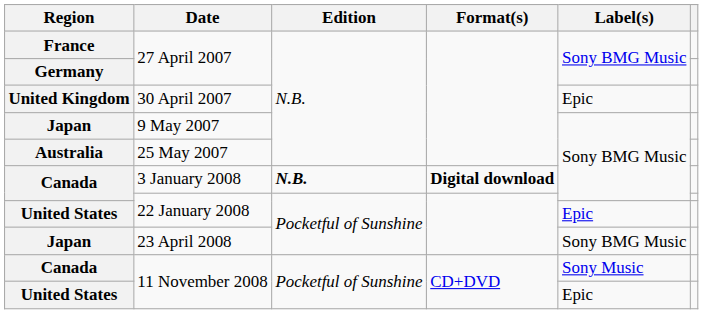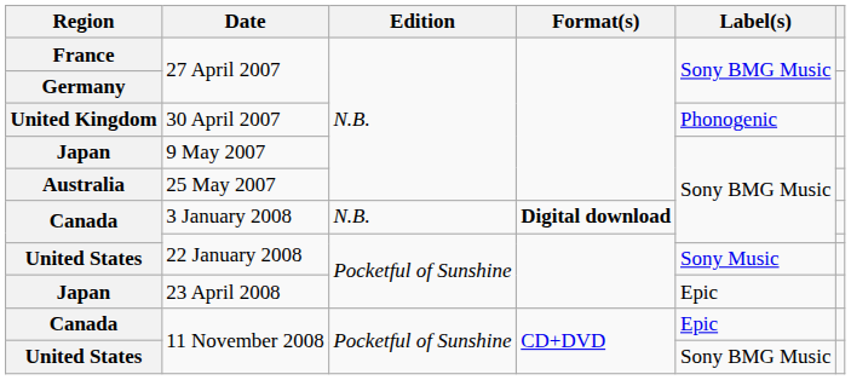 <table class="wikitable plainrowheaders">
 <tr>
 <th scope="col">Region</th>
 <th scope="col">Date</th>
 <th scope="col">Edition</th>
 <th scope="col">Format(s)</th>
 <th scope="col">Label(s)</th>
 <th scope="col"></th>
 </tr>
 <tr>
 <th scope="row">France</th>
 <td rowspan="2">27 April 2007</td>
 <td rowspan="5"><em>N.B.</em> </td>
 <td rowspan="5"></td>
 <td rowspan="2"><a href='#'>Sony BMG Music</a></td>
 <td></td>
 </tr>
 <tr>
 <th scope="row">Germany</th>
 <td></td>
 </tr>
 <tr>
 <th scope="row">United Kingdom</th>
 <td>30 April 2007</td>
-<td>Epic</td>
+<td><a href='#'>Phonogenic</a></td>
 <td></td>
 </tr>
 <tr>
 <th scope="row">Japan</th>
 <td>9 May 2007</td>
 <td rowspan="4">Sony BMG Music</td>
 <td></td>
 </tr>
 <tr>
 <th scope="row">Australia</th>
 <td>25 May 2007</td>
 <td></td>
 </tr>
 <tr>
 <th scope="row" rowspan="2">Canada</th>
 <td>3 January 2008</td>
-<td><strong><em>N.B.</em> </strong></td>
+<td><em>N.B.</em> </td>
 <td><strong>Digital download</strong></td>
 <td></td>
 </tr>
 <tr>
 <td rowspan="2">22 January 2008</td>
 <td rowspan="3"><em>Pocketful of Sunshine</em> </td>
 <td rowspan="3"></td>
 <td></td>
 </tr>
 <tr>
 <th scope="row">United States</th>
-<td><a href='#'>Epic</a></td>
+<td><a href='#'>Sony Music</a></td>
 <td></td>
 </tr>
 <tr>
 <th scope="row">Japan</th>
 <td>23 April 2008</td>
-<td>Sony BMG Music</td>
+<td>Epic</td>
 <td></td>
 </tr>
 <tr>
 <th scope="row">Canada</th>
 <td rowspan="2">11 November 2008</td>
 <td rowspan="2"><em>Pocketful of Sunshine</em> </td>
 <td rowspan="2"><a href='#'>CD+DVD</a></td>
-<td><a href='#'>Sony Music</a></td>
+<td><a href='#'>Epic</a></td>
 <td></td>
 </tr>
 <tr>
 <th scope="row">United States</th>
-<td>Epic</td>
+<td>Sony BMG Music</td>
 <td></td>
 </tr>
 </table>
